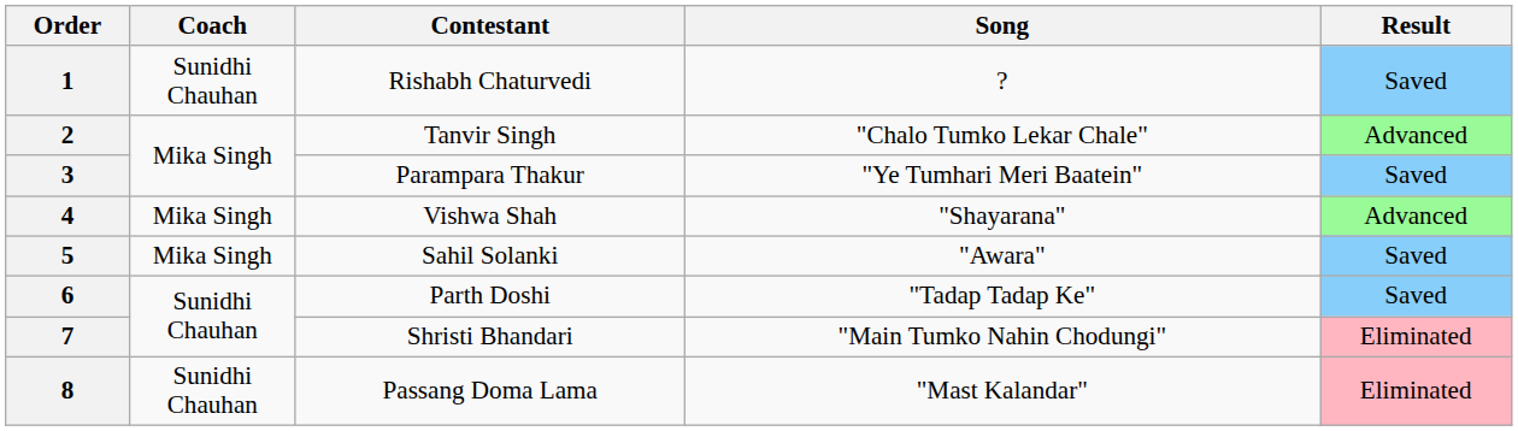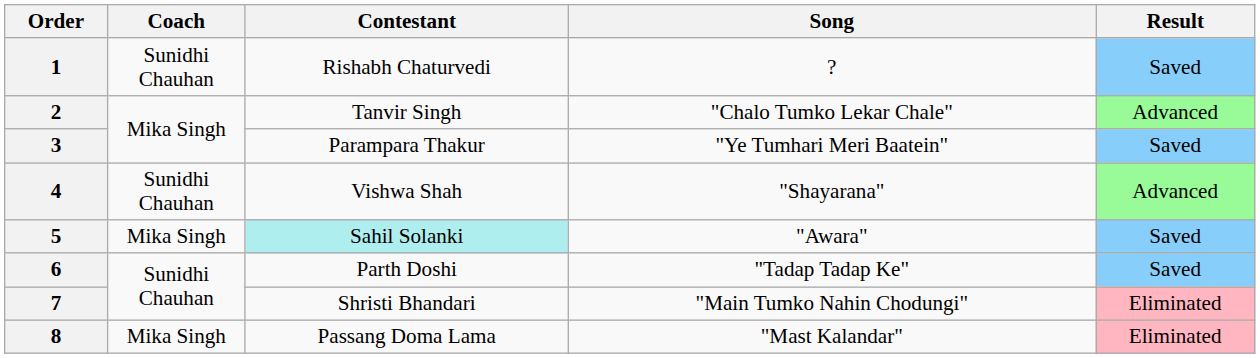 <table class="wikitable" style="width:75%; text-align:center;">
 <tr>
 <th width="040">Order</th>
 <th width="060">Coach</th>
 <th width="150">Contestant</th>
 <th width="250">Song</th>
 <th width="070">Result</th>
 </tr>
 <tr>
 <th>1</th>
 <td rowspan=1>Sunidhi Chauhan</td>
 <td>Rishabh Chaturvedi</td>
 <td>?</td>
 <td bgcolor="87CEFA">Saved</td>
 </tr>
 <tr>
 <th>2</th>
 <td rowspan=2>Mika Singh</td>
 <td>Tanvir Singh</td>
 <td>"Chalo Tumko Lekar Chale"</td>
 <td bgcolor="98FB98">Advanced</td>
 </tr>
 <tr>
 <th>3</th>
 <td>Parampara Thakur</td>
 <td>"Ye Tumhari Meri Baatein"</td>
 <td bgcolor="87CEFA">Saved</td>
 </tr>
 <tr>
 <th>4</th>
-<td rowspan=1>Mika Singh</td>
+<td rowspan=1>Sunidhi Chauhan</td>
 <td>Vishwa Shah</td>
 <td>"Shayarana"</td>
 <td bgcolor="98FB98">Advanced</td>
 </tr>
 <tr>
 <th>5</th>
 <td rowspan=1>Mika Singh</td>
-<td>Sahil Solanki</td>
+<td style="background: paleturquoise;">Sahil Solanki</td>
 <td>"Awara"</td>
 <td bgcolor="87CEFA">Saved</td>
 </tr>
 <tr>
 <th>6</th>
 <td rowspan=2>Sunidhi Chauhan</td>
 <td>Parth Doshi</td>
 <td>"Tadap Tadap Ke"</td>
 <td bgcolor="87CEFA">Saved</td>
 </tr>
 <tr>
 <th>7</th>
 <td>Shristi Bhandari</td>
 <td>"Main Tumko Nahin Chodungi"</td>
 <td bgcolor="FFB6C1">Eliminated</td>
 </tr>
 <tr>
 <th>8</th>
-<td rowspan=1>Sunidhi Chauhan</td>
+<td rowspan=1>Mika Singh</td>
 <td>Passang Doma Lama</td>
 <td>"Mast Kalandar"</td>
 <td bgcolor="FFB6C1">Eliminated</td>
 </tr>
 </table>
